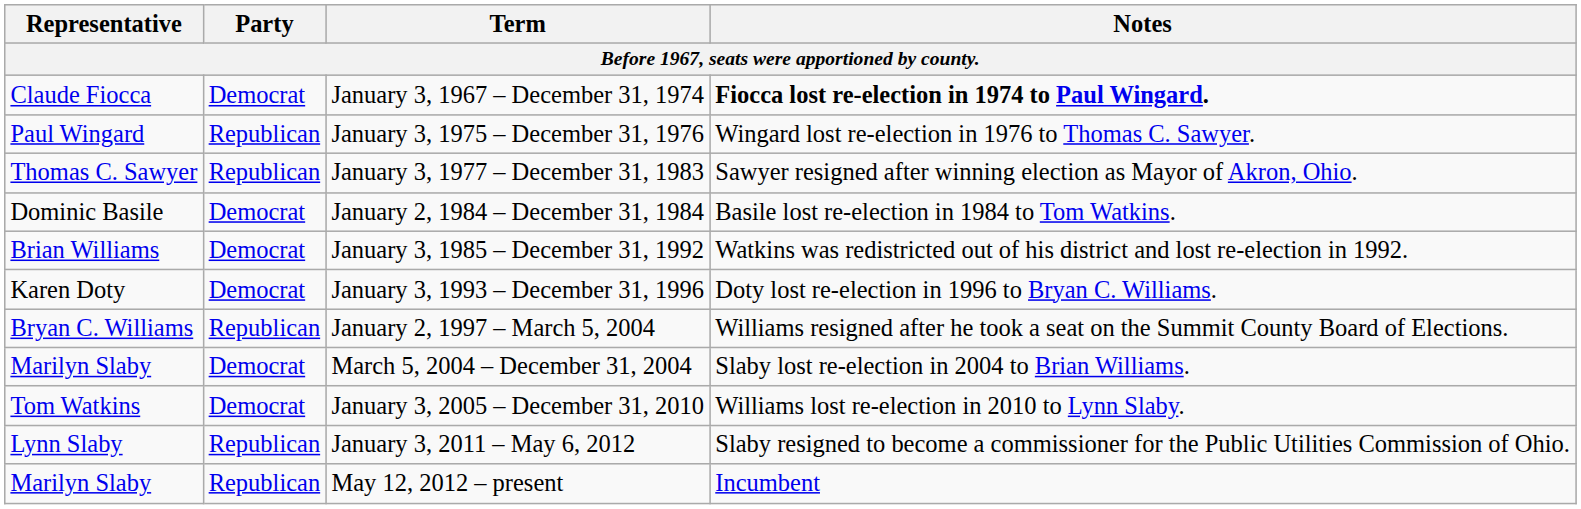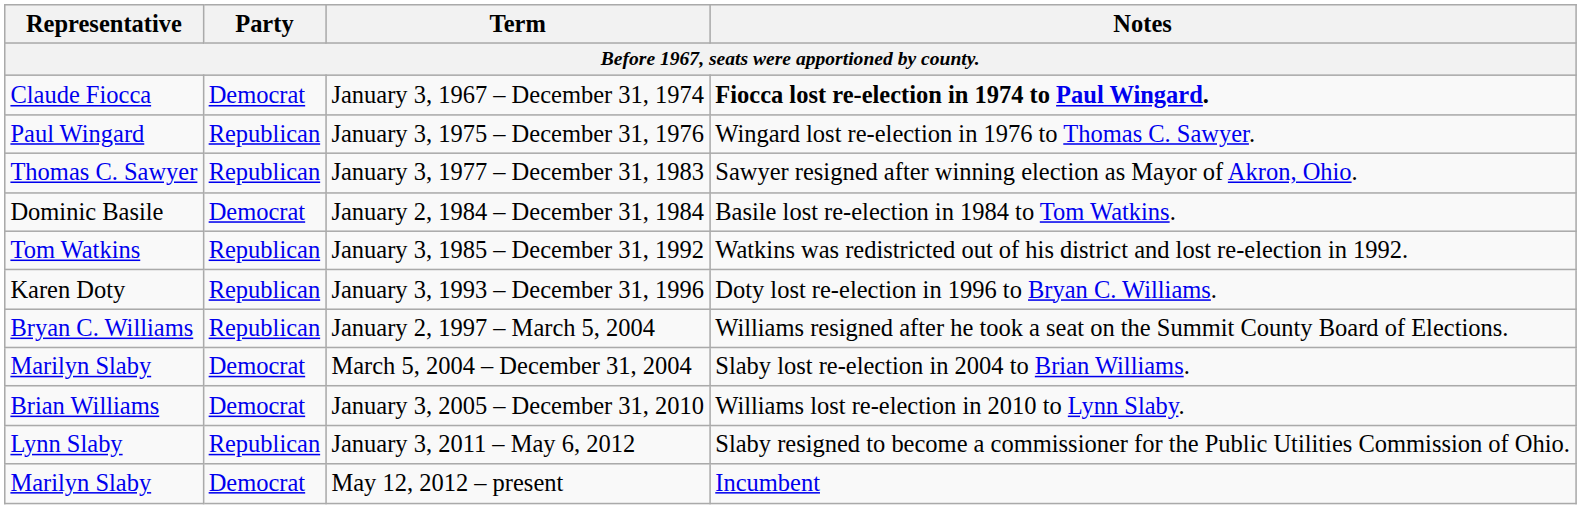 <table class=wikitable>
 <tr valign=bottom>
 <th>Representative</th>
 <th>Party</th>
 <th>Term</th>
 <th>Notes</th>
 </tr>
 <tr>
 <th colspan=5 style="font-size: 80%;"><em>Before 1967, seats were apportioned by county.</em></th>
 </tr>
 <tr>
 <td><a href='#'>Claude Fiocca</a></td>
 <td><a href='#'>Democrat</a></td>
 <td>January 3, 1967 – December 31, 1974</td>
 <td><strong>Fiocca lost re-election in 1974 to <a href='#'>Paul Wingard</a>.</strong></td>
 </tr>
 <tr>
 <td><a href='#'>Paul Wingard</a></td>
 <td><a href='#'>Republican</a></td>
 <td>January 3, 1975 – December 31, 1976</td>
 <td>Wingard lost re-election in 1976 to <a href='#'>Thomas C. Sawyer</a>.</td>
 </tr>
 <tr>
 <td><a href='#'>Thomas C. Sawyer</a></td>
 <td><a href='#'>Republican</a></td>
 <td>January 3, 1977 – December 31, 1983</td>
 <td>Sawyer resigned after winning election as Mayor of <a href='#'>Akron, Ohio</a>.</td>
 </tr>
 <tr>
 <td>Dominic Basile</td>
 <td><a href='#'>Democrat</a></td>
 <td>January 2, 1984 – December 31, 1984</td>
 <td>Basile lost re-election in 1984 to <a href='#'>Tom Watkins</a>.</td>
 </tr>
 <tr>
-<td><a href='#'>Brian Williams</a></td>
-<td><a href='#'>Democrat</a></td>
+<td><a href='#'>Tom Watkins</a></td>
+<td><a href='#'>Republican</a></td>
 <td>January 3, 1985 – December 31, 1992</td>
 <td>Watkins was redistricted out of his district and lost re-election in 1992.</td>
 </tr>
 <tr>
 <td>Karen Doty</td>
-<td><a href='#'>Democrat</a></td>
+<td><a href='#'>Republican</a></td>
 <td>January 3, 1993 – December 31, 1996</td>
 <td>Doty lost re-election in 1996 to <a href='#'>Bryan C. Williams</a>.</td>
 </tr>
 <tr>
 <td><a href='#'>Bryan C. Williams</a></td>
 <td><a href='#'>Republican</a></td>
 <td>January 2, 1997 – March 5, 2004</td>
 <td>Williams resigned after he took a seat on the Summit County Board of Elections.</td>
 </tr>
 <tr>
 <td><a href='#'>Marilyn Slaby</a></td>
 <td><a href='#'>Democrat</a></td>
 <td>March 5, 2004 – December 31, 2004</td>
 <td>Slaby lost re-election in 2004 to <a href='#'>Brian Williams</a>.</td>
 </tr>
 <tr>
-<td><a href='#'>Tom Watkins</a></td>
+<td><a href='#'>Brian Williams</a></td>
 <td><a href='#'>Democrat</a></td>
 <td>January 3, 2005 – December 31, 2010</td>
 <td>Williams lost re-election in 2010 to <a href='#'>Lynn Slaby</a>.</td>
 </tr>
 <tr>
 <td><a href='#'>Lynn Slaby</a></td>
 <td><a href='#'>Republican</a></td>
 <td>January 3, 2011 – May 6, 2012</td>
 <td>Slaby resigned to become a commissioner for the Public Utilities Commission of Ohio.</td>
 </tr>
 <tr>
 <td><a href='#'>Marilyn Slaby</a></td>
-<td><a href='#'>Republican</a></td>
+<td><a href='#'>Democrat</a></td>
 <td>May 12, 2012 – present</td>
 <td><a href='#'>Incumbent</a></td>
 </tr>
 </table>
